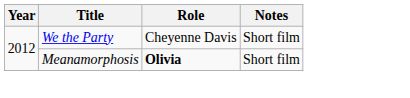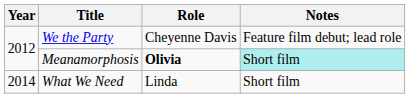 <table class="wikitable sortable">
 <tr>
 <th>Year</th>
 <th>Title</th>
 <th>Role</th>
 <th class="unsortable">Notes</th>
 </tr>
 <tr>
 <td rowspan=2>2012</td>
 <td><em><a href='#'>We the Party</a></em></td>
 <td>Cheyenne Davis</td>
-<td>Short film</td>
+<td>Feature film debut; lead role</td>
 </tr>
 <tr>
 <td><em>Meanamorphosis</em></td>
 <td><strong>Olivia</strong></td>
+<td style="background: paleturquoise;">Short film</td>
+</tr>
+<tr>
+<td>2014</td>
+<td><em>What We Need</em></td>
+<td>Linda</td>
 <td>Short film</td>
 </tr>
 </table>
